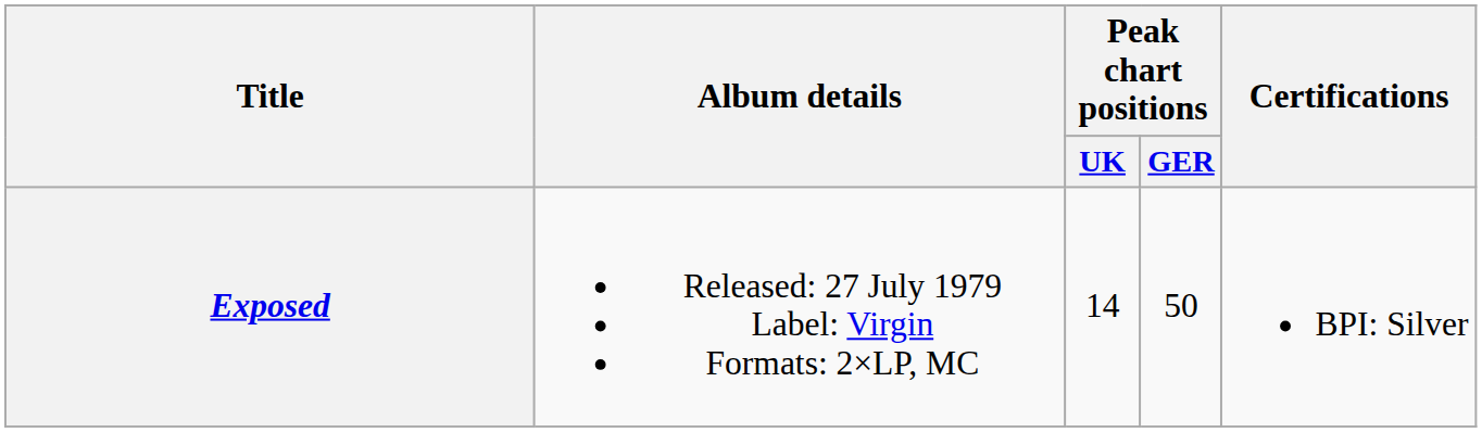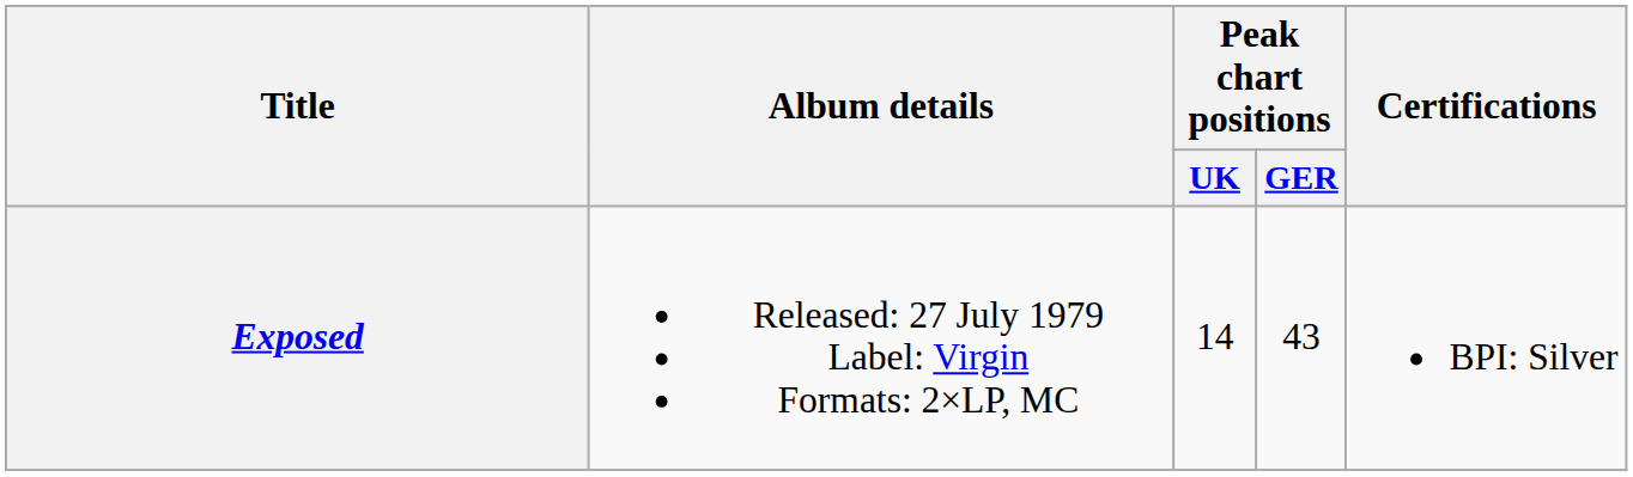 <table class="wikitable plainrowheaders" style="text-align:center;">
 <tr>
 <th rowspan="2" scope="col" style="width:15em;">Title</th>
 <th rowspan="2" scope="col" style="width:15em;">Album details</th>
 <th colspan="2">Peak chart positions</th>
 <th rowspan="2">Certifications</th>
 </tr>
 <tr>
 <th scope="col" style="width:2em;font-size:90%;"><a href='#'>UK</a><br></th>
 <th scope="col" style="width:2em;font-size:90%;"><a href='#'>GER</a><br></th>
 </tr>
 <tr>
 <th scope="row"><em><a href='#'>Exposed</a></em></th>
 <td><br><ul><li>Released: 27 July 1979</li><li>Label: <a href='#'>Virgin</a></li><li>Formats: 2×LP, MC</li></ul></td>
 <td>14</td>
-<td>50</td>
+<td>43</td>
 <td><br><ul><li>BPI: Silver</li></ul></td>
 </tr>
 </table>
